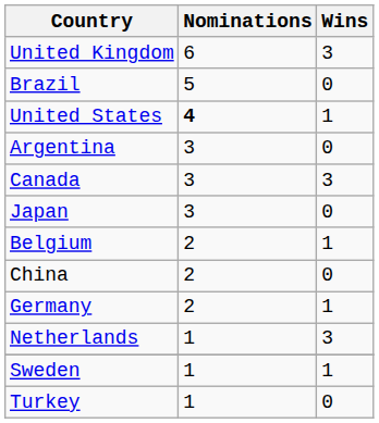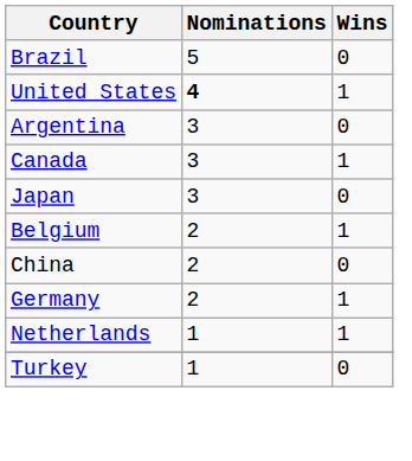 <table class="wikitable">
 <tr>
 <th>Country</th>
 <th>Nominations</th>
 <th>Wins</th>
-</tr>
-<tr>
-<td><a href='#'>United Kingdom</a></td>
-<td>6</td>
-<td>3</td>
 </tr>
 <tr>
 <td><a href='#'>Brazil</a></td>
 <td>5</td>
 <td>0</td>
 </tr>
 <tr>
 <td><a href='#'>United States</a></td>
 <td><strong>4</strong></td>
 <td>1</td>
 </tr>
 <tr>
 <td><a href='#'>Argentina</a></td>
 <td>3</td>
 <td>0</td>
 </tr>
 <tr>
 <td><a href='#'>Canada</a></td>
 <td>3</td>
-<td>3</td>
+<td>1</td>
 </tr>
 <tr>
 <td><a href='#'>Japan</a></td>
 <td>3</td>
 <td>0</td>
 </tr>
 <tr>
 <td><a href='#'>Belgium</a></td>
 <td>2</td>
 <td>1</td>
 </tr>
 <tr>
 <td>China</td>
 <td>2</td>
 <td>0</td>
 </tr>
 <tr>
 <td><a href='#'>Germany</a></td>
 <td>2</td>
 <td>1</td>
 </tr>
 <tr>
 <td><a href='#'>Netherlands</a></td>
 <td>1</td>
-<td>3</td>
+<td>1</td>
 </tr>
 <tr>
-</tr>
-<tr>
-<td><a href='#'>Sweden</a></td>
-<td>1</td>
-<td>1</td>
 </tr>
 <tr>
 <td><a href='#'>Turkey</a></td>
 <td>1</td>
 <td>0</td>
 </tr>
 </table>
